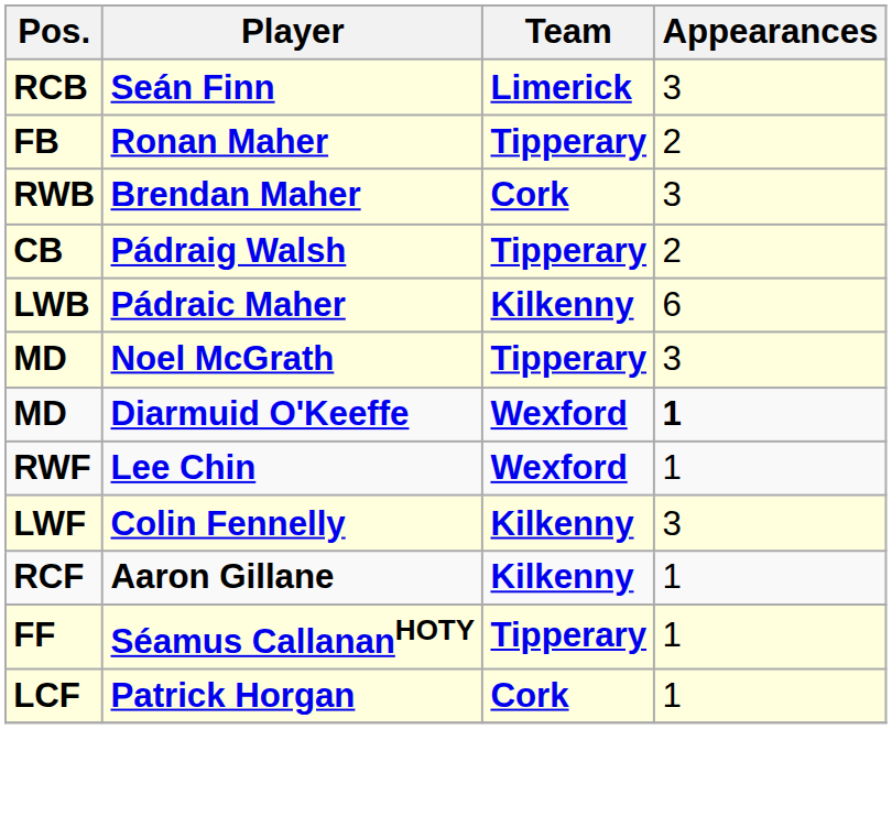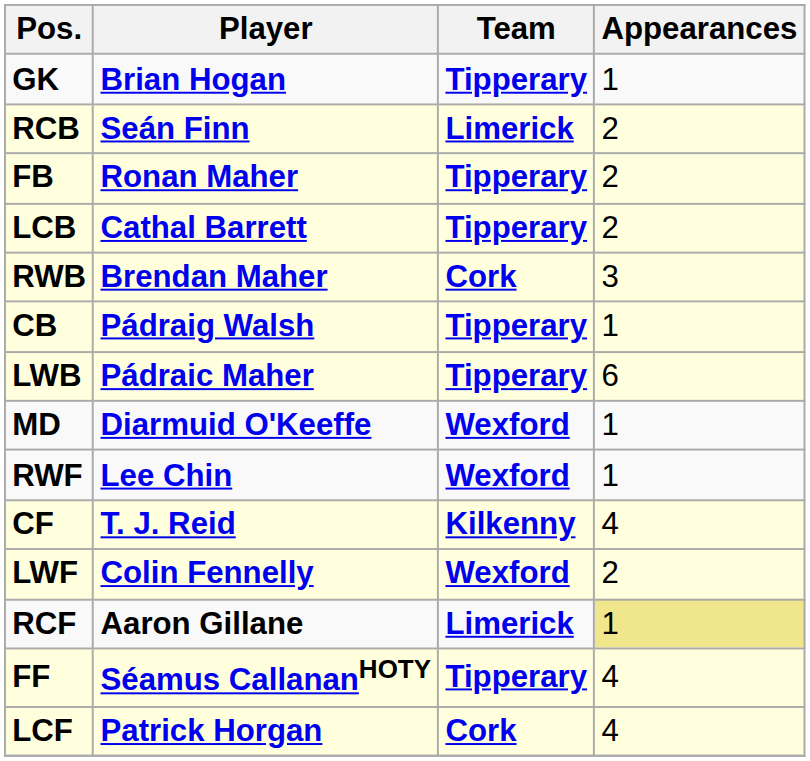 <table class="wikitable">
 <tr>
 <th>Pos.</th>
 <th>Player</th>
 <th>Team</th>
 <th>Appearances</th>
 </tr>
+<tr>
+<td><strong>GK</strong></td>
+<td> <strong><a href='#'>Brian Hogan</a></strong></td>
+<td><strong><a href='#'>Tipperary</a></strong></td>
+<td>1</td>
+</tr>
 <tr bgcolor=#FFFFDD>
 <td><strong>RCB</strong></td>
 <td> <strong><a href='#'>Seán Finn</a></strong></td>
 <td><strong><a href='#'>Limerick</a></strong></td>
-<td>3</td>
+<td>2</td>
 </tr>
 <tr bgcolor=#FFFFDD>
 <td><strong>FB</strong></td>
 <td> <strong><a href='#'>Ronan Maher</a></strong></td>
+<td><strong><a href='#'>Tipperary</a></strong></td>
+<td>2</td>
+</tr>
+<tr bgcolor=#FFFFDD>
+<td><strong>LCB</strong></td>
+<td> <strong><a href='#'>Cathal Barrett</a></strong></td>
 <td><strong><a href='#'>Tipperary</a></strong></td>
 <td>2</td>
 </tr>
 <tr bgcolor=#FFFFDD>
 <td><strong>RWB</strong></td>
 <td> <strong><a href='#'>Brendan Maher</a></strong></td>
 <td><strong><a href='#'>Cork</a></strong></td>
 <td>3</td>
 </tr>
 <tr bgcolor=#FFFFDD>
 <td><strong>CB</strong></td>
 <td> <strong><a href='#'>Pádraig Walsh</a></strong></td>
 <td><strong><a href='#'>Tipperary</a></strong></td>
-<td>2</td>
+<td>1</td>
 </tr>
 <tr bgcolor=#FFFFDD>
 <td><strong>LWB</strong></td>
 <td> <strong><a href='#'>Pádraic Maher</a></strong></td>
-<td><strong><a href='#'>Kilkenny</a></strong></td>
+<td><strong><a href='#'>Tipperary</a></strong></td>
 <td>6</td>
-</tr>
-<tr bgcolor=#FFFFDD>
-<td><strong>MD</strong></td>
-<td> <strong><a href='#'>Noel McGrath</a></strong></td>
-<td><strong><a href='#'>Tipperary</a></strong></td>
-<td>3</td>
 </tr>
 <tr>
 <td><strong>MD</strong></td>
 <td> <strong><a href='#'>Diarmuid O'Keeffe</a></strong></td>
 <td><strong><a href='#'>Wexford</a></strong></td>
-<td><strong>1</strong></td>
+<td>1</td>
 </tr>
 <tr>
 <td><strong>RWF</strong></td>
 <td> <strong><a href='#'>Lee Chin</a></strong></td>
 <td><strong><a href='#'>Wexford</a></strong></td>
 <td>1</td>
 </tr>
 <tr bgcolor=#FFFFDD>
+<td><strong>CF</strong></td>
+<td> <strong><a href='#'>T. J. Reid</a></strong></td>
+<td><strong><a href='#'>Kilkenny</a></strong></td>
+<td>4</td>
+</tr>
+<tr bgcolor=#FFFFDD>
 <td><strong>LWF</strong></td>
 <td> <strong><a href='#'>Colin Fennelly</a></strong></td>
-<td><strong><a href='#'>Kilkenny</a></strong></td>
-<td>3</td>
+<td><strong><a href='#'>Wexford</a></strong></td>
+<td>2</td>
 </tr>
 <tr>
 <td><strong>RCF</strong></td>
 <td> <strong>Aaron Gillane</strong></td>
-<td><strong><a href='#'>Kilkenny</a></strong></td>
-<td>1</td>
+<td><strong><a href='#'>Limerick</a></strong></td>
+<td style="background: khaki;">1</td>
 </tr>
 <tr bgcolor=#FFFFDD>
 <td><strong>FF</strong></td>
 <td> <strong><a href='#'>Séamus Callanan</a><sup>HOTY</sup></strong></td>
 <td><strong><a href='#'>Tipperary</a></strong></td>
-<td>1</td>
+<td>4</td>
 </tr>
 <tr bgcolor=#FFFFDD>
 <td><strong>LCF</strong></td>
 <td> <strong><a href='#'>Patrick Horgan</a></strong></td>
 <td><strong><a href='#'>Cork</a></strong></td>
-<td>1</td>
+<td>4</td>
 </tr>
 <tr bgcolor=#FFFFDD>
 </tr>
 </table>
